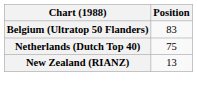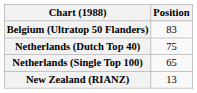 <table class="wikitable sortable plainrowheaders" style="text-align:center;">
 <tr>
 <th scope="col">Chart (1988)</th>
 <th scope="col">Position</th>
 </tr>
 <tr>
 <th scope="row">Belgium (Ultratop 50 Flanders)</th>
 <td>83</td>
 </tr>
 <tr>
 <th scope="row">Netherlands (Dutch Top 40)</th>
 <td>75</td>
 </tr>
 <tr>
+<th scope="row">Netherlands (Single Top 100)</th>
+<td>65</td>
+</tr>
+<tr>
 <th scope="row">New Zealand (RIANZ)</th>
 <td>13</td>
 </tr>
 </table>
